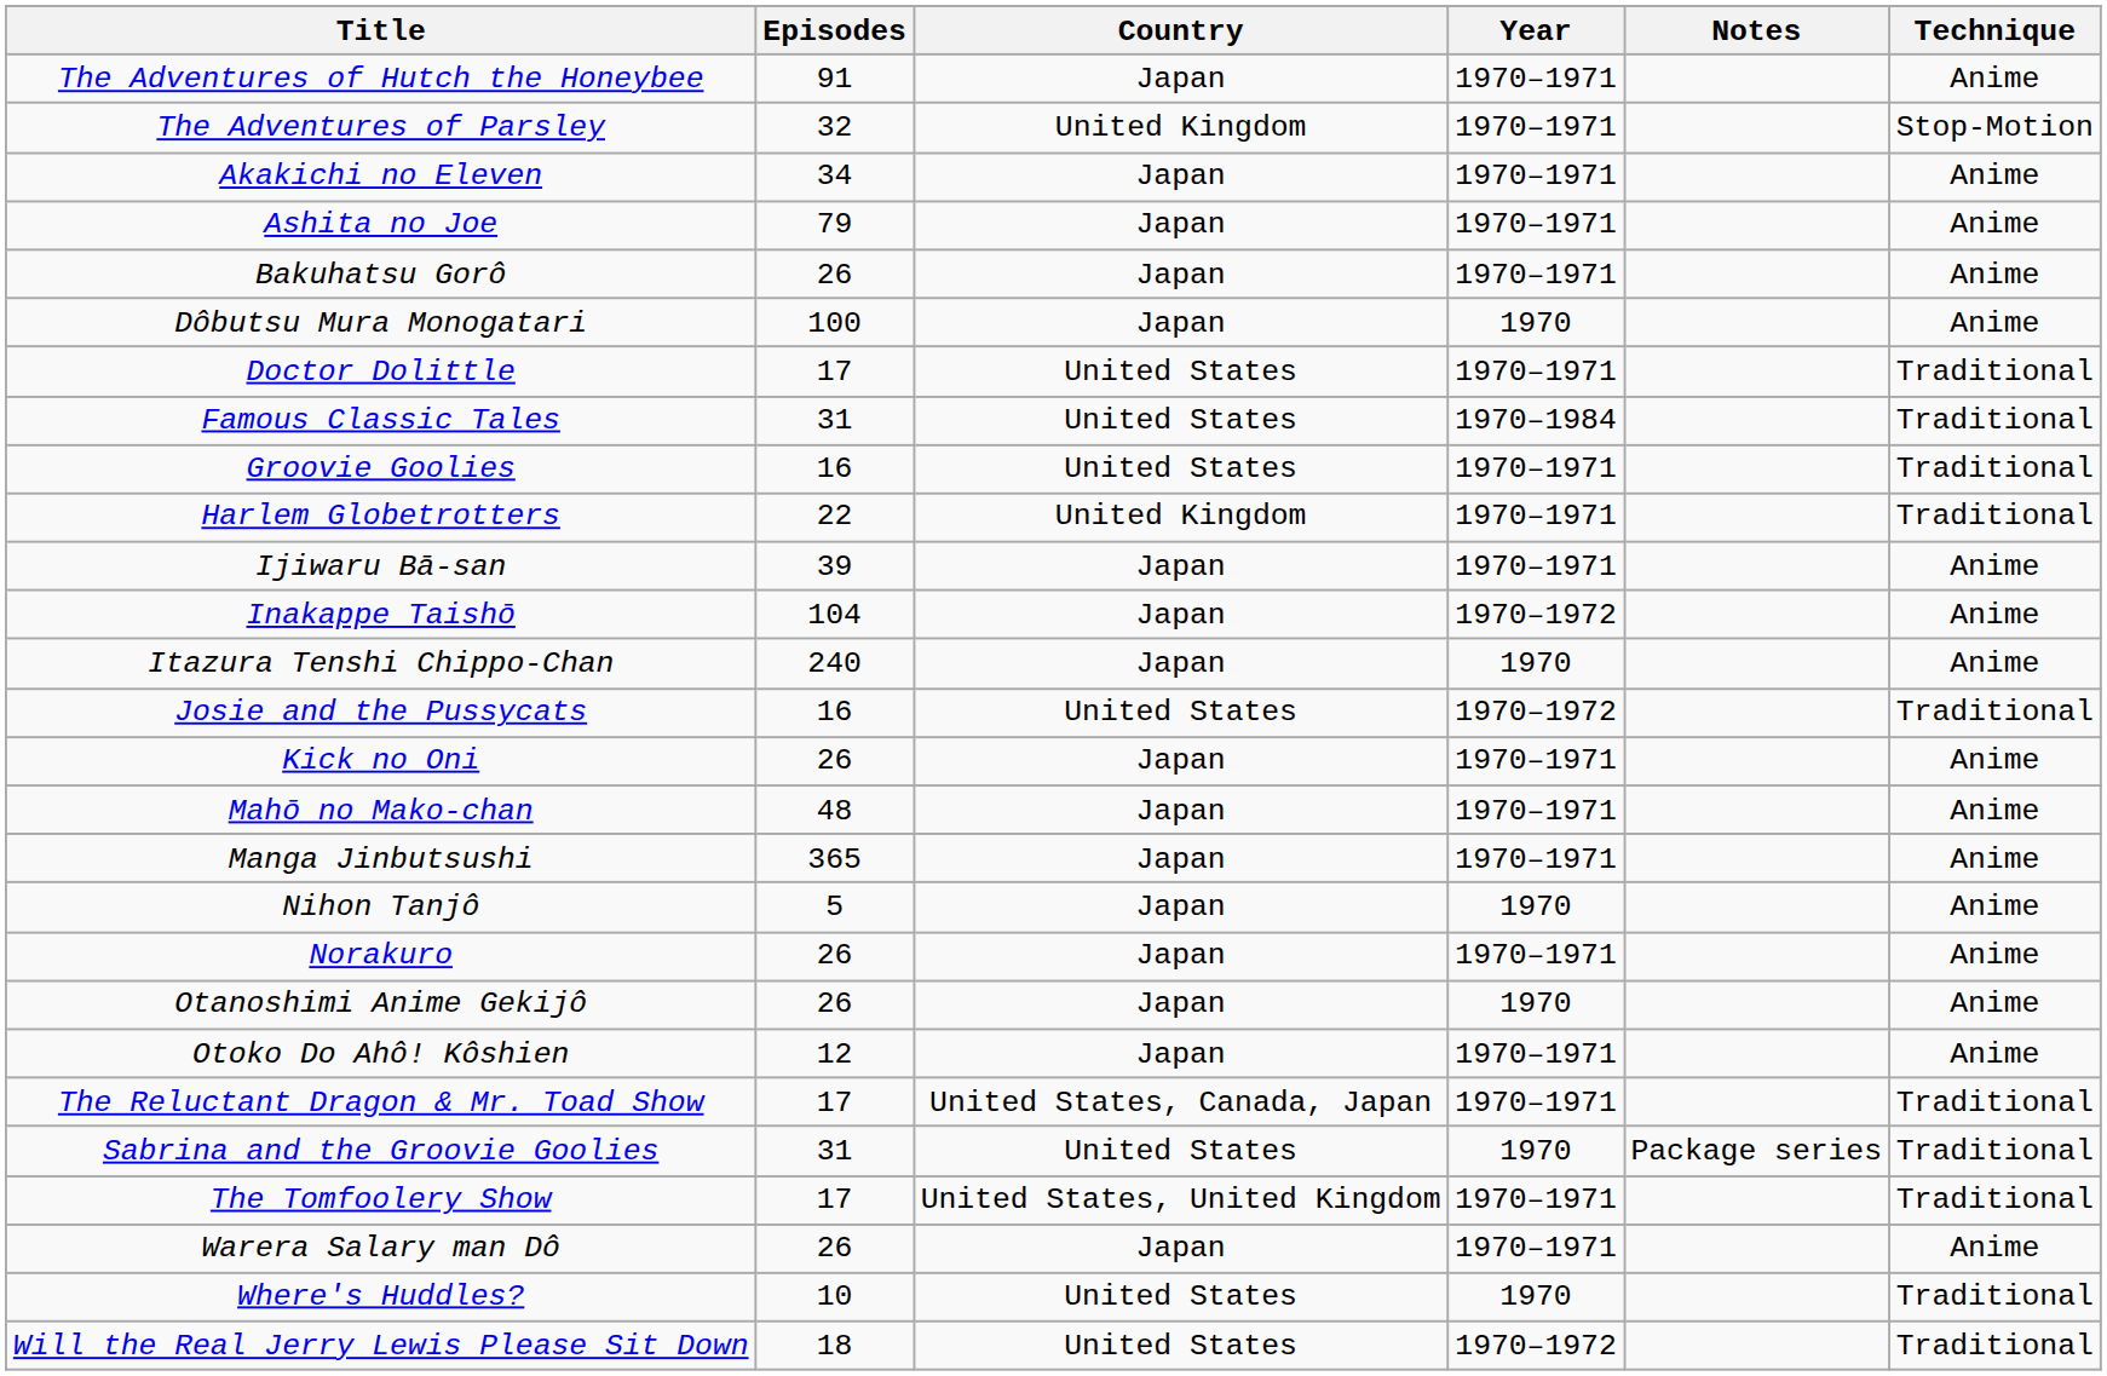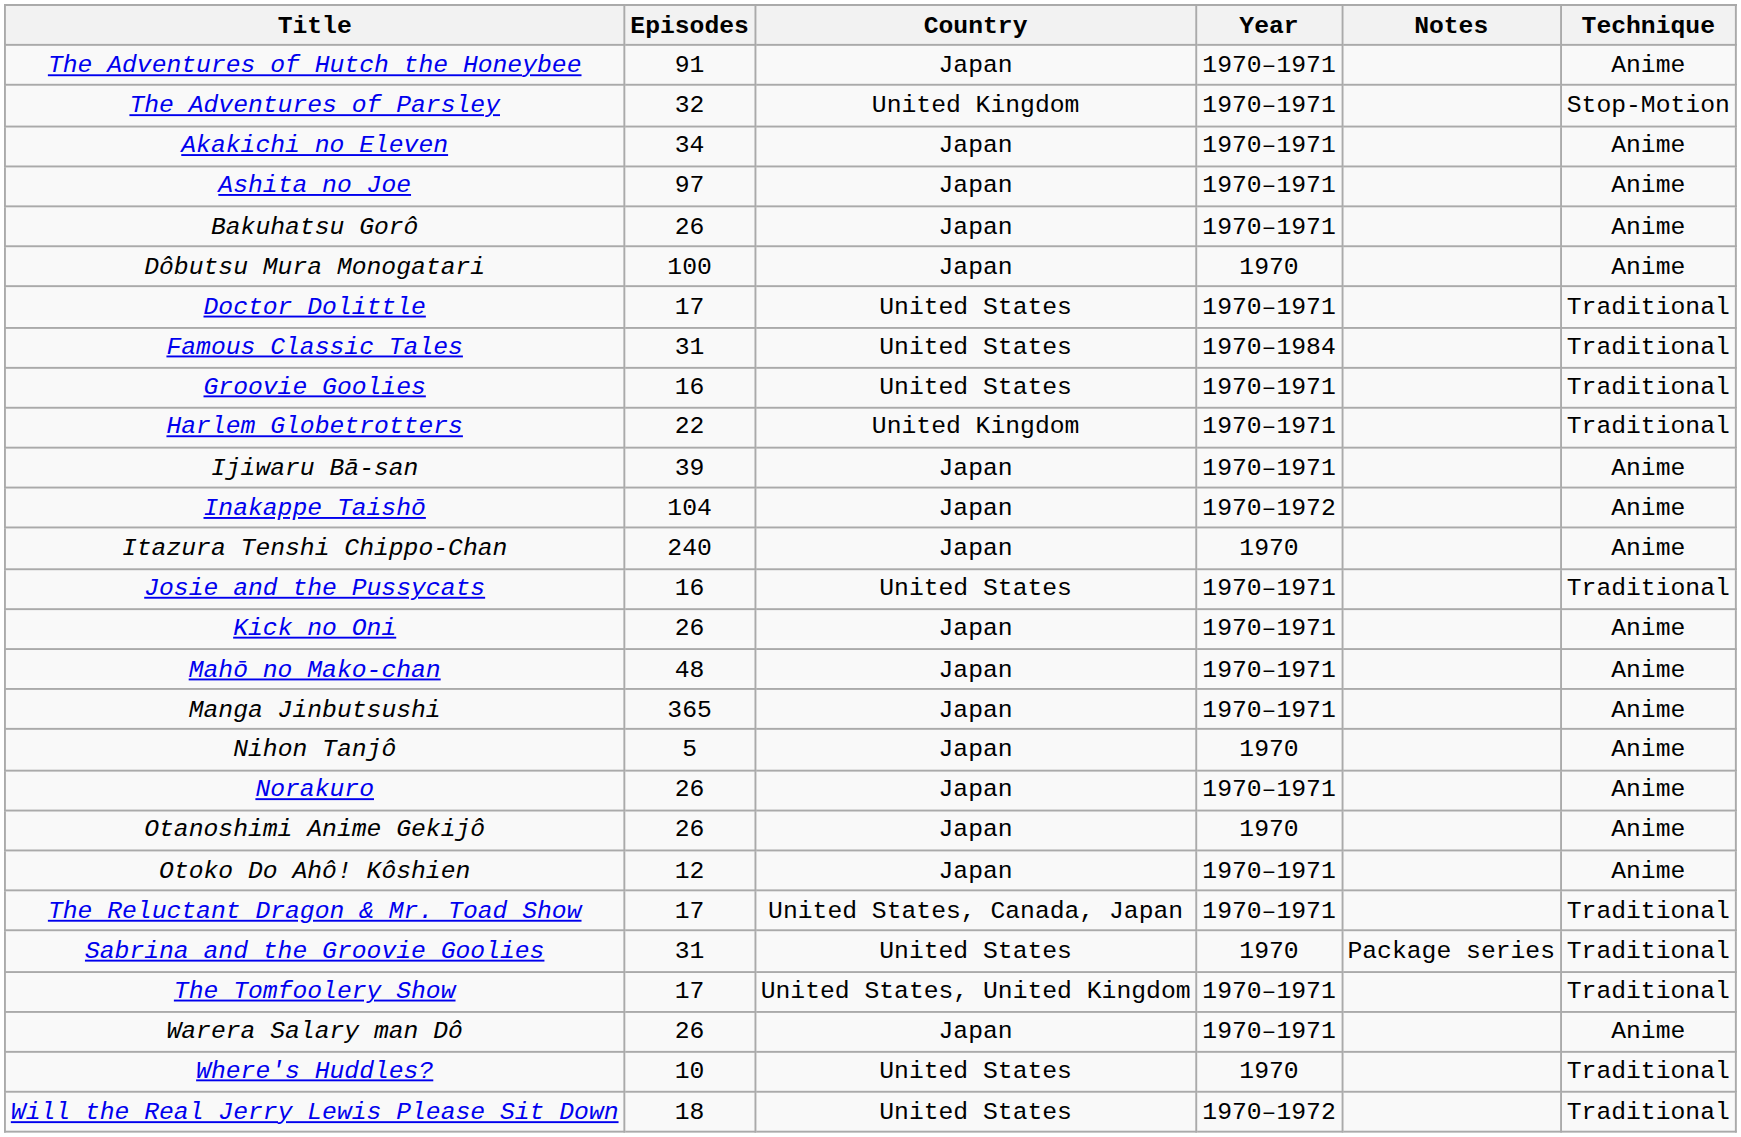 <table class="wikitable sortable" style="text-align:center;">
 <tr>
 </tr>
 <tr>
 <th scope="col">Title</th>
 <th scope="col">Episodes</th>
 <th scope="col">Country</th>
 <th scope="col">Year</th>
 <th scope="col">Notes</th>
 <th scope="col">Technique</th>
 </tr>
 <tr>
 <td data-sort-value="Adventures of Hutch the Honeybee"><em><a href='#'>The Adventures of Hutch the Honeybee</a></em></td>
 <td>91</td>
 <td>Japan</td>
 <td>1970–1971</td>
 <td></td>
 <td>Anime</td>
 </tr>
 <tr>
 <td data-sort-value="Adventures of Parsley"><em><a href='#'>The Adventures of Parsley</a></em></td>
 <td>32</td>
 <td>United Kingdom</td>
 <td>1970–1971</td>
 <td></td>
 <td>Stop-Motion</td>
 </tr>
 <tr>
 <td><em><a href='#'>Akakichi no Eleven</a></em></td>
 <td>34</td>
 <td>Japan</td>
 <td>1970–1971</td>
 <td></td>
 <td>Anime</td>
 </tr>
 <tr>
 <td><em><a href='#'>Ashita no Joe</a></em></td>
-<td>79</td>
+<td>97</td>
 <td>Japan</td>
 <td>1970–1971</td>
 <td></td>
 <td>Anime</td>
 </tr>
 <tr>
 <td><em>Bakuhatsu Gorô</em></td>
 <td>26</td>
 <td>Japan</td>
 <td>1970–1971</td>
 <td></td>
 <td>Anime</td>
 </tr>
 <tr>
 <td><em>Dôbutsu Mura Monogatari</em></td>
 <td>100</td>
 <td>Japan</td>
 <td>1970</td>
 <td></td>
 <td>Anime</td>
 </tr>
 <tr>
 <td><em><a href='#'>Doctor Dolittle</a></em></td>
 <td>17</td>
 <td>United States</td>
 <td>1970–1971</td>
 <td></td>
 <td>Traditional</td>
 </tr>
 <tr>
 <td><em><a href='#'>Famous Classic Tales</a></em></td>
 <td>31</td>
 <td>United States</td>
 <td>1970–1984</td>
 <td></td>
 <td>Traditional</td>
 </tr>
 <tr>
 <td><em><a href='#'>Groovie Goolies</a></em></td>
 <td>16</td>
 <td>United States</td>
 <td>1970–1971</td>
 <td></td>
 <td>Traditional</td>
 </tr>
 <tr>
 <td><em><a href='#'>Harlem Globetrotters</a></em></td>
 <td>22</td>
 <td>United Kingdom</td>
 <td>1970–1971</td>
 <td></td>
 <td>Traditional</td>
 </tr>
 <tr>
 <td><em>Ijiwaru Bā-san</em></td>
 <td>39</td>
 <td>Japan</td>
 <td>1970–1971</td>
 <td></td>
 <td>Anime</td>
 </tr>
 <tr>
 <td><em><a href='#'>Inakappe Taishō</a></em></td>
 <td>104</td>
 <td>Japan</td>
 <td>1970–1972</td>
 <td></td>
 <td>Anime</td>
 </tr>
 <tr>
 <td><em>Itazura Tenshi Chippo-Chan</em></td>
 <td>240</td>
 <td>Japan</td>
 <td>1970</td>
 <td></td>
 <td>Anime</td>
 </tr>
 <tr>
 <td><em><a href='#'>Josie and the Pussycats</a></em></td>
 <td>16</td>
 <td>United States</td>
-<td>1970–1972</td>
+<td>1970–1971</td>
 <td></td>
 <td>Traditional</td>
 </tr>
 <tr>
 <td><em><a href='#'>Kick no Oni</a></em></td>
 <td>26</td>
 <td>Japan</td>
 <td>1970–1971</td>
 <td></td>
 <td>Anime</td>
 </tr>
 <tr>
 <td><em><a href='#'>Mahō no Mako-chan</a></em></td>
 <td>48</td>
 <td>Japan</td>
 <td>1970–1971</td>
 <td></td>
 <td>Anime</td>
 </tr>
 <tr>
 <td><em>Manga Jinbutsushi</em></td>
 <td>365</td>
 <td>Japan</td>
 <td>1970–1971</td>
 <td></td>
 <td>Anime</td>
 </tr>
 <tr>
 <td><em>Nihon Tanjô</em></td>
 <td>5</td>
 <td>Japan</td>
 <td>1970</td>
 <td></td>
 <td>Anime</td>
 </tr>
 <tr>
 <td><em><a href='#'>Norakuro</a></em></td>
 <td>26</td>
 <td>Japan</td>
 <td>1970–1971</td>
 <td></td>
 <td>Anime</td>
 </tr>
 <tr>
 <td><em>Otanoshimi Anime Gekijô</em></td>
 <td>26</td>
 <td>Japan</td>
 <td>1970</td>
 <td></td>
 <td>Anime</td>
 </tr>
 <tr>
 <td><em>Otoko Do Ahô! Kôshien</em></td>
 <td>12</td>
 <td>Japan</td>
 <td>1970–1971</td>
 <td></td>
 <td>Anime</td>
 </tr>
 <tr>
 <td data-sort-value="Reluctant Dragon & Mr. Toad Show"><em><a href='#'>The Reluctant Dragon & Mr. Toad Show</a></em></td>
 <td>17</td>
 <td>United States, Canada, Japan</td>
 <td>1970–1971</td>
 <td></td>
 <td>Traditional</td>
 </tr>
 <tr>
 <td><em><a href='#'>Sabrina and the Groovie Goolies</a></em></td>
 <td>31</td>
 <td>United States</td>
 <td>1970</td>
 <td>Package series</td>
 <td>Traditional</td>
 </tr>
 <tr>
 <td data-sort-value="Tomfoolery Show"><em><a href='#'>The Tomfoolery Show</a></em></td>
 <td>17</td>
 <td>United States, United Kingdom</td>
 <td>1970–1971</td>
 <td></td>
 <td>Traditional</td>
 </tr>
 <tr>
 <td><em>Warera Salary man Dô</em></td>
 <td>26</td>
 <td>Japan</td>
 <td>1970–1971</td>
 <td></td>
 <td>Anime</td>
 </tr>
 <tr>
 <td><em><a href='#'>Where's Huddles?</a></em></td>
 <td>10</td>
 <td>United States</td>
 <td>1970</td>
 <td></td>
 <td>Traditional</td>
 </tr>
 <tr>
 <td><em><a href='#'>Will the Real Jerry Lewis Please Sit Down</a></em></td>
 <td>18</td>
 <td>United States</td>
 <td>1970–1972</td>
 <td></td>
 <td>Traditional</td>
 </tr>
 </table>
